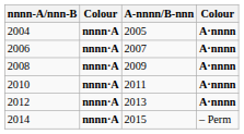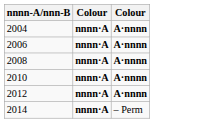 <table class="wikitable">
 <tr>
 <th>nnnn-A/nnn-B</th>
 <th>Colour</th>
-<th>A-nnnn/B-nnn</th>
 <th>Colour</th>
 </tr>
 <tr>
 <td>2004</td>
 <td><span><strong>nnnn·A</strong></span></td>
-<td>2005</td>
 <td><span><strong>A·nnnn</strong></span></td>
 </tr>
 <tr>
 <td>2006</td>
 <td><span><strong>nnnn·A</strong></span></td>
-<td>2007</td>
 <td><span><strong>A·nnnn</strong></span></td>
 </tr>
 <tr>
 <td>2008</td>
 <td><span><strong>nnnn·A</strong></span></td>
-<td>2009</td>
 <td><span><strong>A·nnnn</strong></span></td>
 </tr>
 <tr>
 <td>2010</td>
 <td><span><strong>nnnn·A</strong></span></td>
-<td>2011</td>
 <td><span><strong>A·nnnn</strong></span></td>
 </tr>
 <tr>
 <td>2012</td>
 <td><span><strong>nnnn·A</strong></span></td>
-<td>2013</td>
 <td><span><strong>A·nnnn</strong></span></td>
 </tr>
 <tr>
 <td>2014</td>
 <td><span><strong>nnnn·A</strong></span></td>
-<td>2015</td>
 <td>– Perm</td>
 </tr>
 </table>
